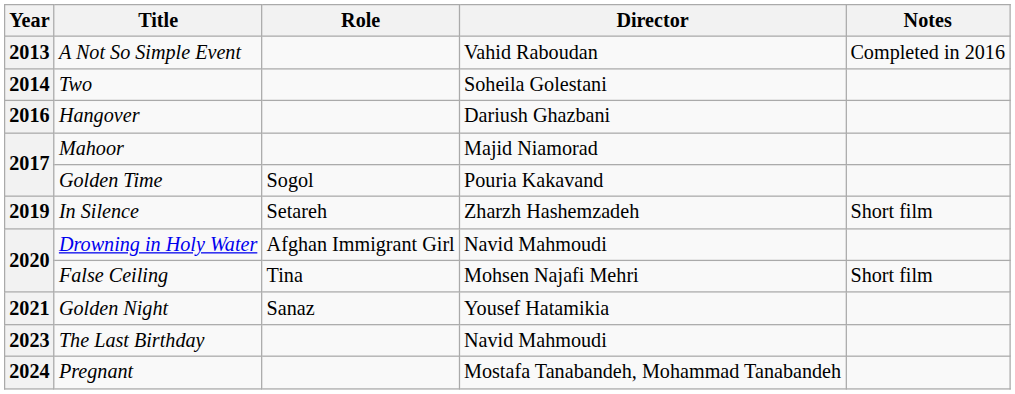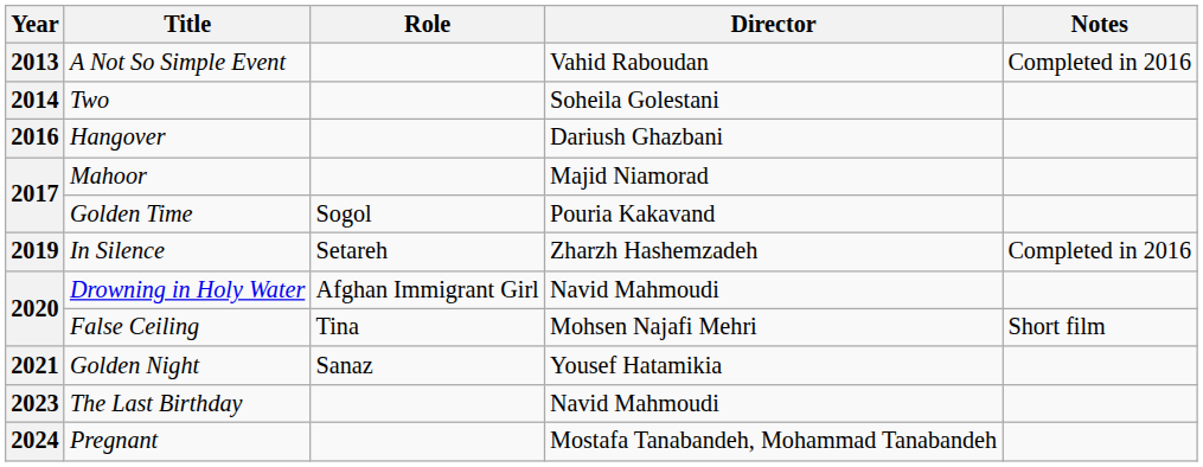 <table class="wikitable plainrowheaders sortable"  style=font-size:100%>
 <tr>
 <th scope="col">Year</th>
 <th scope="col">Title</th>
 <th scope="col">Role</th>
 <th scope="col">Director</th>
 <th scope="col" class="unsortable">Notes</th>
 </tr>
 <tr>
 <th scope=row>2013</th>
 <td><em>A Not So Simple Event</em></td>
 <td></td>
 <td>Vahid Raboudan</td>
 <td>Completed in 2016</td>
 </tr>
 <tr>
 <th scope=row>2014</th>
 <td><em>Two</em></td>
 <td></td>
 <td>Soheila Golestani</td>
 <td></td>
 </tr>
 <tr>
 <th scope=row>2016</th>
 <td><em>Hangover</em></td>
 <td></td>
 <td>Dariush Ghazbani</td>
 <td></td>
 </tr>
 <tr>
 <th scope=row rowspan="2">2017</th>
 <td><em>Mahoor</em></td>
 <td></td>
 <td>Majid Niamorad</td>
 <td></td>
 </tr>
 <tr>
 <td><em>Golden Time</em></td>
 <td>Sogol</td>
 <td>Pouria Kakavand</td>
 <td></td>
 </tr>
 <tr>
 <th scope=row>2019</th>
 <td><em>In Silence</em></td>
 <td>Setareh</td>
 <td>Zharzh Hashemzadeh</td>
-<td>Short film</td>
+<td>Completed in 2016</td>
 </tr>
 <tr>
 <th scope=row rowspan="2">2020</th>
 <td><em><a href='#'>Drowning in Holy Water</a></em></td>
 <td>Afghan Immigrant Girl</td>
 <td>Navid Mahmoudi</td>
 <td></td>
 </tr>
 <tr>
 <td><em>False Ceiling</em></td>
 <td>Tina</td>
 <td>Mohsen Najafi Mehri</td>
 <td>Short film</td>
 </tr>
 <tr>
 <th scope=row>2021</th>
 <td><em>Golden Night</em></td>
 <td>Sanaz</td>
 <td>Yousef Hatamikia</td>
 <td></td>
 </tr>
 <tr>
 <th scope=row>2023</th>
 <td><em>The Last Birthday</em></td>
 <td></td>
 <td>Navid Mahmoudi</td>
 <td></td>
 </tr>
 <tr>
 <th scope=row>2024</th>
 <td><em>Pregnant</em></td>
 <td></td>
 <td>Mostafa Tanabandeh, Mohammad Tanabandeh</td>
 <td></td>
 </tr>
 </table>
